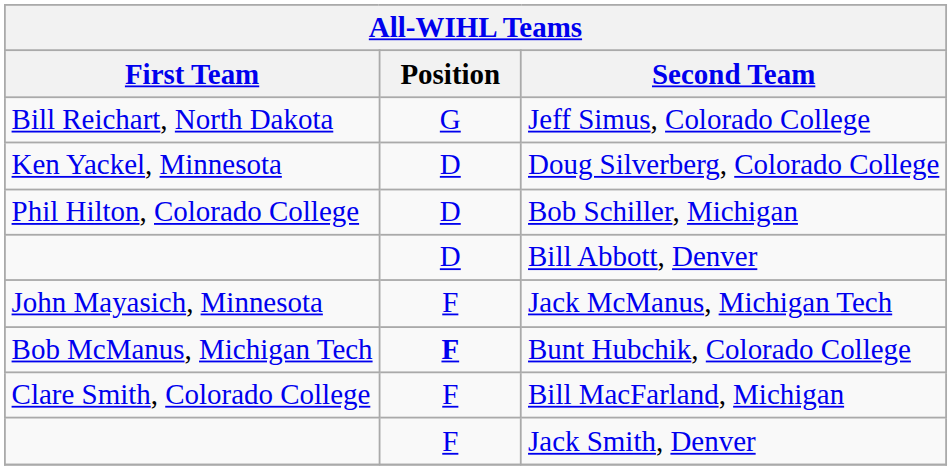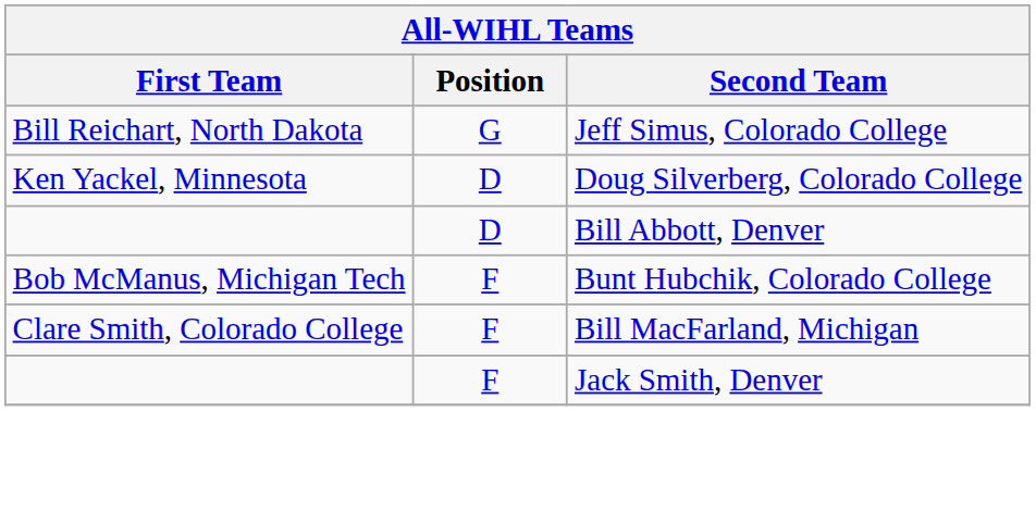 <table class="wikitable">
 <tr>
 <th colspan=3><a href='#'>All-WIHL Teams</a></th>
 </tr>
 <tr>
 <th><a href='#'>First Team</a></th>
 <th>  Position  </th>
 <th><a href='#'>Second Team</a></th>
 </tr>
 <tr>
 <td><a href='#'>Bill Reichart</a>, <a href='#'>North Dakota</a></td>
 <td align=center><a href='#'>G</a></td>
 <td><a href='#'>Jeff Simus</a>, <a href='#'>Colorado College</a></td>
 </tr>
 <tr>
 <td><a href='#'>Ken Yackel</a>, <a href='#'>Minnesota</a></td>
 <td align=center><a href='#'>D</a></td>
 <td><a href='#'>Doug Silverberg</a>, <a href='#'>Colorado College</a></td>
 </tr>
 <tr>
-<td><a href='#'>Phil Hilton</a>, <a href='#'>Colorado College</a></td>
-<td align=center><a href='#'>D</a></td>
-<td><a href='#'>Bob Schiller</a>, <a href='#'>Michigan</a></td>
-</tr>
-<tr>
 <td></td>
 <td align=center><a href='#'>D</a></td>
 <td><a href='#'>Bill Abbott</a>, <a href='#'>Denver</a></td>
 </tr>
 <tr>
-<td><a href='#'>John Mayasich</a>, <a href='#'>Minnesota</a></td>
+<td><a href='#'>Bob McManus</a>, <a href='#'>Michigan Tech</a></td>
 <td align=center><a href='#'>F</a></td>
-<td><a href='#'>Jack McManus</a>, <a href='#'>Michigan Tech</a></td>
-</tr>
-<tr>
-<td><a href='#'>Bob McManus</a>, <a href='#'>Michigan Tech</a></td>
-<td align=center><strong><a href='#'>F</a></strong></td>
 <td><a href='#'>Bunt Hubchik</a>, <a href='#'>Colorado College</a></td>
 </tr>
 <tr>
 <td><a href='#'>Clare Smith</a>, <a href='#'>Colorado College</a></td>
 <td align=center><a href='#'>F</a></td>
 <td><a href='#'>Bill MacFarland</a>, <a href='#'>Michigan</a></td>
 </tr>
 <tr>
 <td></td>
 <td align=center><a href='#'>F</a></td>
 <td><a href='#'>Jack Smith</a>, <a href='#'>Denver</a></td>
 </tr>
 <tr>
 </tr>
 </table>
